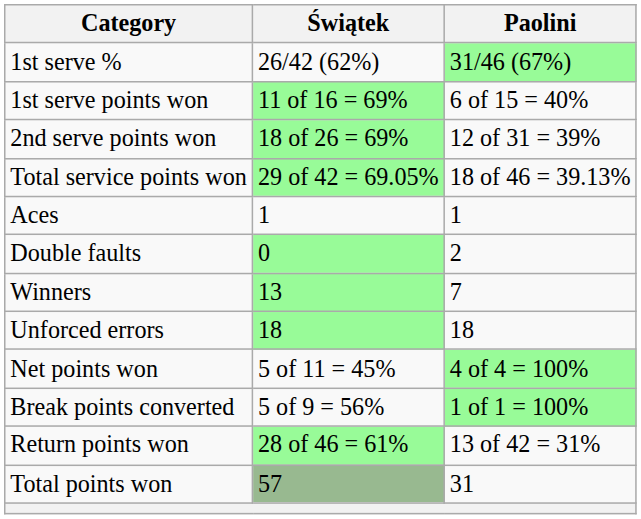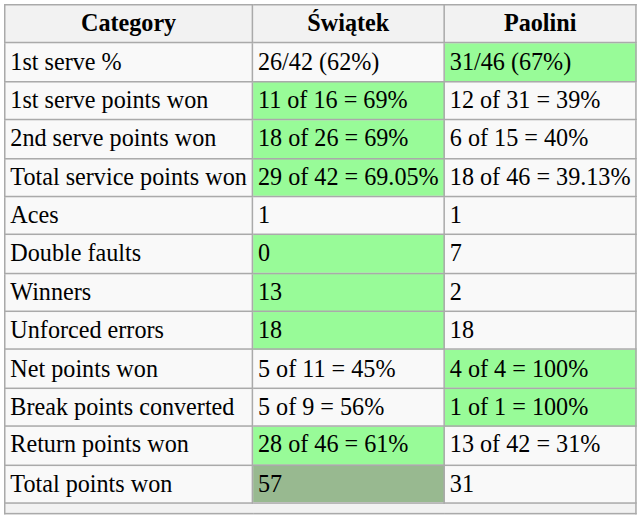 <table class="wikitable">
 <tr>
 <th>Category</th>
 <th> Świątek</th>
 <th> Paolini</th>
 </tr>
 <tr>
 <td>1st serve %</td>
 <td>26/42 (62%)</td>
 <td bgcolor=98FB98>31/46 (67%)</td>
 </tr>
 <tr>
 <td>1st serve points won</td>
 <td bgcolor=98FB98>11 of 16 = 69%</td>
-<td>6 of 15 = 40%</td>
+<td>12 of 31 = 39%</td>
 </tr>
 <tr>
 <td>2nd serve points won</td>
 <td bgcolor=98FB98>18 of 26 = 69%</td>
-<td>12 of 31 = 39%</td>
+<td>6 of 15 = 40%</td>
 </tr>
 <tr>
 <td>Total service points won</td>
 <td bgcolor=98FB98>29 of 42 = 69.05%</td>
 <td>18 of 46 = 39.13%</td>
 </tr>
 <tr>
 <td>Aces</td>
 <td>1</td>
 <td>1</td>
 </tr>
 <tr>
 <td>Double faults</td>
 <td bgcolor=98FB98>0</td>
-<td>2</td>
+<td>7</td>
 </tr>
 <tr>
 <td>Winners</td>
 <td bgcolor=98FB98>13</td>
-<td>7</td>
+<td>2</td>
 </tr>
 <tr>
 <td>Unforced errors</td>
 <td bgcolor=98FB98>18</td>
 <td>18</td>
 </tr>
 <tr>
 <td>Net points won</td>
 <td>5 of 11 = 45%</td>
 <td bgcolor=98FB98>4 of 4 = 100%</td>
 </tr>
 <tr>
 <td>Break points converted</td>
 <td>5 of 9 = 56%</td>
 <td bgcolor=98FB98>1 of 1 = 100%</td>
 </tr>
 <tr>
 <td>Return points won</td>
 <td bgcolor=98FB98>28 of 46 = 61%</td>
 <td>13 of 42 = 31%</td>
 </tr>
 <tr>
 <td>Total points won</td>
 <td bgcolor=98FB989>57</td>
 <td>31</td>
 </tr>
 <tr>
 <th colspan=3></th>
 </tr>
 </table>
